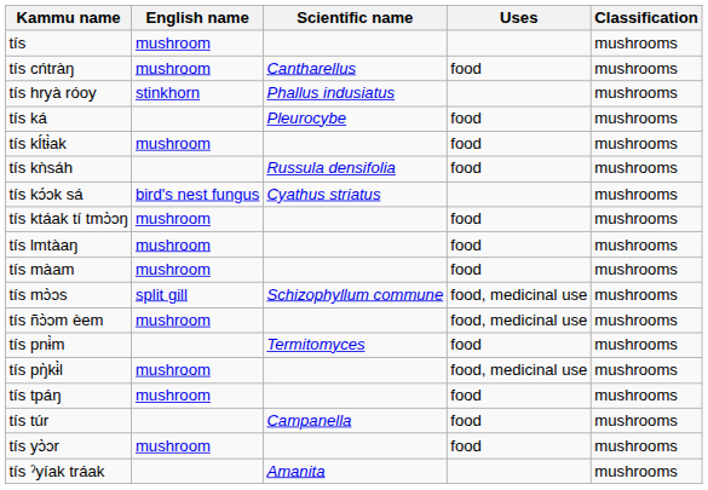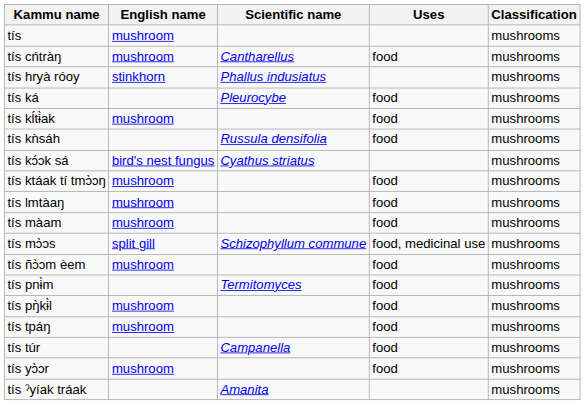 <table class="wikitable sortable">
 <tr>
 <th>Kammu name</th>
 <th>English name</th>
 <th>Scientific name</th>
 <th>Uses</th>
 <th>Classification</th>
 </tr>
 <tr>
 <td>tís</td>
 <td><a href='#'>mushroom</a></td>
 <td></td>
 <td></td>
 <td>mushrooms</td>
 </tr>
 <tr>
 <td>tís cńtràŋ</td>
 <td><a href='#'>mushroom</a></td>
 <td><em><a href='#'>Cantharellus</a></em></td>
 <td>food</td>
 <td>mushrooms</td>
 </tr>
 <tr>
 <td>tís hryà róoy</td>
 <td><a href='#'>stinkhorn</a></td>
 <td><em><a href='#'>Phallus indusiatus</a></em></td>
 <td></td>
 <td>mushrooms</td>
 </tr>
 <tr>
 <td>tís ká</td>
 <td></td>
 <td><em><a href='#'>Pleurocybe</a></em></td>
 <td>food</td>
 <td>mushrooms</td>
 </tr>
 <tr>
 <td>tís kĺtɨ̀ak</td>
 <td><a href='#'>mushroom</a></td>
 <td></td>
 <td>food</td>
 <td>mushrooms</td>
 </tr>
 <tr>
 <td>tís kǹsáh</td>
 <td></td>
 <td><em><a href='#'>Russula densifolia</a></em></td>
 <td>food</td>
 <td>mushrooms</td>
 </tr>
 <tr>
 <td>tís kɔ́ɔk sá</td>
 <td><a href='#'>bird's nest fungus</a></td>
 <td><em><a href='#'>Cyathus striatus</a></em></td>
 <td></td>
 <td>mushrooms</td>
 </tr>
 <tr>
 <td>tís ktáak tí tmɔ̀ɔŋ</td>
 <td><a href='#'>mushroom</a></td>
 <td></td>
 <td>food</td>
 <td>mushrooms</td>
 </tr>
 <tr>
 <td>tís lmtàaŋ</td>
 <td><a href='#'>mushroom</a></td>
 <td></td>
 <td>food</td>
 <td>mushrooms</td>
 </tr>
 <tr>
 <td>tís màam</td>
 <td><a href='#'>mushroom</a></td>
 <td></td>
 <td>food</td>
 <td>mushrooms</td>
 </tr>
 <tr>
 <td>tís mɔ̀ɔs</td>
 <td><a href='#'>split gill</a></td>
 <td><em><a href='#'>Schizophyllum commune</a></em></td>
 <td>food, medicinal use</td>
 <td>mushrooms</td>
 </tr>
 <tr>
 <td>tís ñɔ̀ɔm èem</td>
 <td><a href='#'>mushroom</a></td>
 <td></td>
-<td>food, medicinal use</td>
+<td>food</td>
 <td>mushrooms</td>
 </tr>
 <tr>
 <td>tís pnɨ̀m</td>
 <td></td>
 <td><em><a href='#'>Termitomyces</a></em></td>
 <td>food</td>
 <td>mushrooms</td>
 </tr>
 <tr>
 <td>tís pŋ̀kɨ̀l</td>
 <td><a href='#'>mushroom</a></td>
 <td></td>
-<td>food, medicinal use</td>
+<td>food</td>
 <td>mushrooms</td>
 </tr>
 <tr>
 <td>tís tpáŋ</td>
 <td><a href='#'>mushroom</a></td>
 <td></td>
 <td>food</td>
 <td>mushrooms</td>
 </tr>
 <tr>
 <td>tís túr</td>
 <td></td>
 <td><em><a href='#'>Campanella</a></em></td>
 <td>food</td>
 <td>mushrooms</td>
 </tr>
 <tr>
 <td>tís yɔ̀ɔr</td>
 <td><a href='#'>mushroom</a></td>
 <td></td>
 <td>food</td>
 <td>mushrooms</td>
 </tr>
 <tr>
 <td>tís ˀyíak tráak</td>
 <td></td>
 <td><em><a href='#'>Amanita</a></em></td>
 <td></td>
 <td>mushrooms</td>
 </tr>
 </table>
